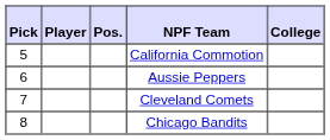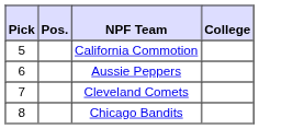 <table border="1" cellpadding="3" cellspacing="0" style="text-align:center;">
 <tr>
 <th style="background:#ddf;"><br>Pick</th>
-<th style="background:#ddf;"><br>Player</th>
 <th style="background:#ddf;"><br>Pos.</th>
 <th style="background:#ddf;"><br>NPF Team</th>
 <th style="background:#ddf;"><br>College</th>
 </tr>
 <tr>
 <td>5</td>
 <td></td>
-<td></td>
 <td><a href='#'>California Commotion</a></td>
 <td></td>
 </tr>
 <tr>
 <td>6</td>
-<td></td>
 <td></td>
 <td><a href='#'>Aussie Peppers</a></td>
 <td></td>
 </tr>
 <tr>
 <td>7</td>
 <td></td>
-<td></td>
 <td><a href='#'>Cleveland Comets</a></td>
 <td></td>
 </tr>
 <tr>
 <td>8</td>
 <td></td>
-<td></td>
 <td><a href='#'>Chicago Bandits</a></td>
 <td></td>
 </tr>
 </table>
